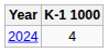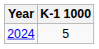 <table class="wikitable" style="text-align:center;">
 <tr>
 <th>Year</th>
 <th>K-1 1000</th>
 </tr>
 <tr>
 <td><a href='#'>2024</a></td>
-<td>4</td>
+<td>5</td>
 </tr>
 </table>
